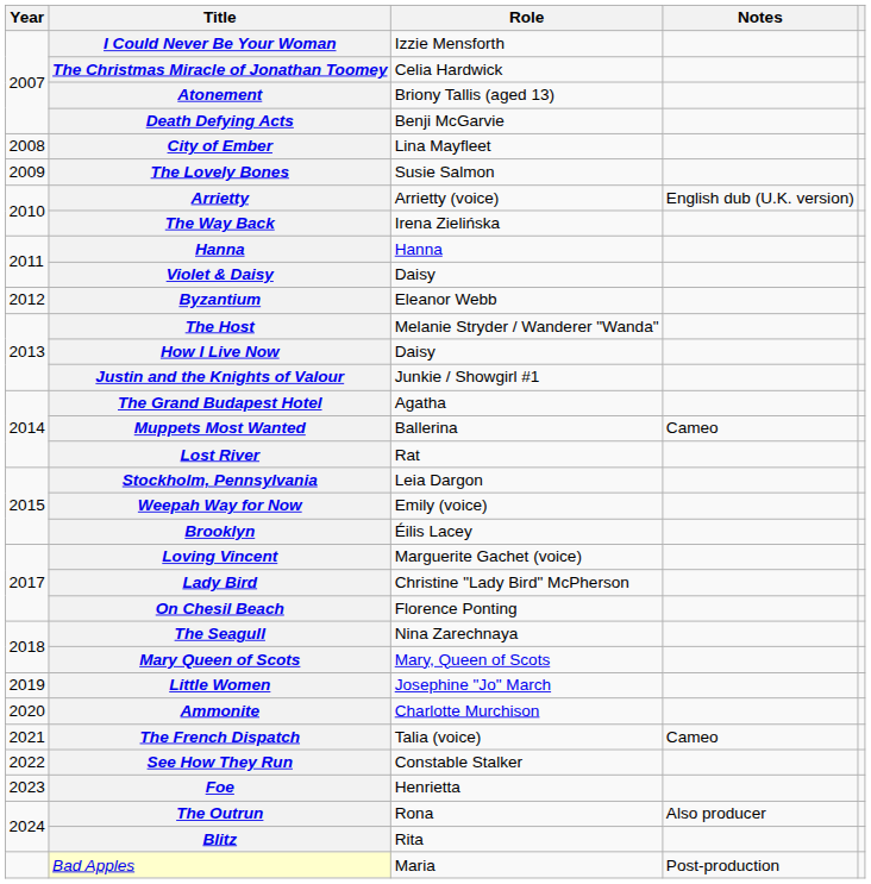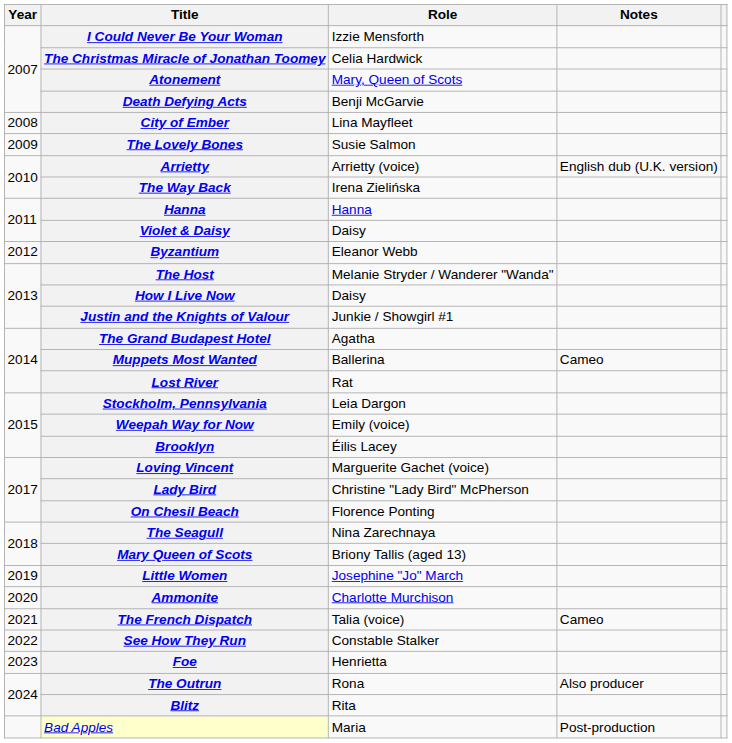 <table class="wikitable plainrowheaders sortable">
 <tr>
 <th scope="col">Year</th>
 <th scope="col">Title</th>
 <th scope="col">Role</th>
 <th scope="col" class="unsortable">Notes</th>
 <th scope="col" class="unsortable"></th>
 </tr>
 <tr>
 <td rowspan="4">2007</td>
 <th scope="row"><em><a href='#'>I Could Never Be Your Woman</a></em></th>
 <td>Izzie Mensforth</td>
 <td></td>
 <td style="text-align:center;"></td>
 </tr>
 <tr>
 <th scope="row"><em><a href='#'>The Christmas Miracle of Jonathan Toomey</a></em></th>
 <td>Celia Hardwick</td>
 <td></td>
 <td style="text-align:center;"></td>
 </tr>
 <tr>
 <th scope="row"><em><a href='#'>Atonement</a></em></th>
-<td>Briony Tallis (aged 13)</td>
+<td><a href='#'>Mary, Queen of Scots</a></td>
 <td></td>
 <td style="text-align:center;"></td>
 </tr>
 <tr>
 <th scope="row"><em><a href='#'>Death Defying Acts</a></em></th>
 <td>Benji McGarvie</td>
 <td></td>
 <td style="text-align:center;"></td>
 </tr>
 <tr>
 <td>2008</td>
 <th scope="row"><em><a href='#'>City of Ember</a></em></th>
 <td>Lina Mayfleet</td>
 <td></td>
 <td style="text-align:center;"></td>
 </tr>
 <tr>
 <td>2009</td>
 <th scope="row"><em><a href='#'>The Lovely Bones</a></em></th>
 <td>Susie Salmon</td>
 <td></td>
 <td style="text-align:center;"></td>
 </tr>
 <tr>
 <td rowspan="2">2010</td>
 <th scope="row"><em><a href='#'>Arrietty</a></em></th>
 <td>Arrietty (voice)</td>
 <td>English dub (U.K. version)</td>
 <td style="text-align:center;"></td>
 </tr>
 <tr>
 <th scope="row"><em><a href='#'>The Way Back</a></em></th>
 <td>Irena Zielińska</td>
 <td></td>
 <td style="text-align:center;"></td>
 </tr>
 <tr>
 <td rowspan="2">2011</td>
 <th scope="row"><em><a href='#'>Hanna</a></em></th>
 <td><a href='#'>Hanna</a></td>
 <td></td>
 <td style="text-align:center;"></td>
 </tr>
 <tr>
 <th scope="row"><em><a href='#'>Violet & Daisy</a></em></th>
 <td>Daisy</td>
 <td></td>
 <td style="text-align:center;"></td>
 </tr>
 <tr>
 <td>2012</td>
 <th scope="row"><em><a href='#'>Byzantium</a></em></th>
 <td>Eleanor Webb</td>
 <td></td>
 <td style="text-align:center;"></td>
 </tr>
 <tr>
 <td rowspan="3">2013</td>
 <th scope="row"><em><a href='#'>The Host</a></em></th>
 <td>Melanie Stryder / Wanderer "Wanda"</td>
 <td></td>
 <td style="text-align:center;"></td>
 </tr>
 <tr>
 <th scope="row"><em><a href='#'>How I Live Now</a></em></th>
 <td>Daisy</td>
 <td></td>
 <td style="text-align:center;"></td>
 </tr>
 <tr>
 <th scope="row"><em><a href='#'>Justin and the Knights of Valour</a></em></th>
 <td>Junkie / Showgirl #1</td>
 <td></td>
 <td style="text-align:center;"></td>
 </tr>
 <tr>
 <td rowspan="3">2014</td>
 <th scope="row"><em><a href='#'>The Grand Budapest Hotel</a></em></th>
 <td>Agatha</td>
 <td></td>
 <td style="text-align:center;"></td>
 </tr>
 <tr>
 <th scope="row"><em><a href='#'>Muppets Most Wanted</a></em></th>
 <td>Ballerina</td>
 <td>Cameo</td>
 <td style="text-align:center;"></td>
 </tr>
 <tr>
 <th scope="row"><em><a href='#'>Lost River</a></em></th>
 <td>Rat</td>
 <td></td>
 <td style="text-align:center;"></td>
 </tr>
 <tr>
 <td rowspan="3">2015</td>
 <th scope="row"><em><a href='#'>Stockholm, Pennsylvania</a></em></th>
 <td>Leia Dargon</td>
 <td></td>
 <td style="text-align:center;"></td>
 </tr>
 <tr>
 <th scope="row"><em><a href='#'>Weepah Way for Now</a></em></th>
 <td>Emily (voice)</td>
 <td></td>
 <td style="text-align:center;"></td>
 </tr>
 <tr>
 <th scope="row"><em><a href='#'>Brooklyn</a></em></th>
 <td>Éilis Lacey</td>
 <td></td>
 <td style="text-align:center;"></td>
 </tr>
 <tr>
 <td rowspan="3">2017</td>
 <th scope="row"><em><a href='#'>Loving Vincent</a></em></th>
 <td>Marguerite Gachet (voice)</td>
 <td></td>
 <td style="text-align:center;"></td>
 </tr>
 <tr>
 <th scope="row"><em><a href='#'>Lady Bird</a></em></th>
 <td>Christine "Lady Bird" McPherson</td>
 <td></td>
 <td style="text-align:center;"></td>
 </tr>
 <tr>
 <th scope="row"><em><a href='#'>On Chesil Beach</a></em></th>
 <td>Florence Ponting</td>
 <td></td>
 <td style="text-align:center;"></td>
 </tr>
 <tr>
 <td rowspan="2">2018</td>
 <th scope="row"><em><a href='#'>The Seagull</a></em></th>
 <td>Nina Zarechnaya</td>
 <td></td>
 <td style="text-align:center;"></td>
 </tr>
 <tr>
 <th scope="row"><em><a href='#'>Mary Queen of Scots</a></em></th>
-<td><a href='#'>Mary, Queen of Scots</a></td>
+<td>Briony Tallis (aged 13)</td>
 <td></td>
 <td style="text-align:center;"></td>
 </tr>
 <tr>
 <td>2019</td>
 <th scope="row"><em><a href='#'>Little Women</a></em></th>
 <td><a href='#'>Josephine "Jo" March</a></td>
 <td></td>
 <td style="text-align:center;"></td>
 </tr>
 <tr>
 <td>2020</td>
 <th scope="row"><em><a href='#'>Ammonite</a></em></th>
 <td><a href='#'>Charlotte Murchison</a></td>
 <td></td>
 <td style="text-align:center;"></td>
 </tr>
 <tr>
 <td>2021</td>
 <th scope="row"><em><a href='#'>The French Dispatch</a></em></th>
 <td>Talia (voice)</td>
 <td>Cameo</td>
 <td style="text-align:center;"></td>
 </tr>
 <tr>
 <td>2022</td>
 <th scope="row"><em><a href='#'>See How They Run</a></em></th>
 <td>Constable Stalker</td>
 <td></td>
 <td style="text-align:center;"></td>
 </tr>
 <tr>
 <td>2023</td>
 <th scope="row"><em><a href='#'>Foe</a></em></th>
 <td>Henrietta</td>
 <td></td>
 <td style="text-align:center;"></td>
 </tr>
 <tr>
 <td rowspan="2">2024</td>
 <th scope="row"><em><a href='#'>The Outrun</a></em></th>
 <td>Rona</td>
 <td>Also producer</td>
 <td style="text-align:center;"></td>
 </tr>
 <tr>
 <th scope="row"><em><a href='#'>Blitz</a></em></th>
 <td>Rita</td>
 <td></td>
 <td style="text-align:center;"></td>
 </tr>
 <tr>
 <td></td>
 <td style="background:#FFFFCC;"><em><a href='#'>Bad Apples</a></em> </td>
 <td>Maria</td>
 <td>Post-production</td>
 <td style="text-align:center;"></td>
 </tr>
 </table>
